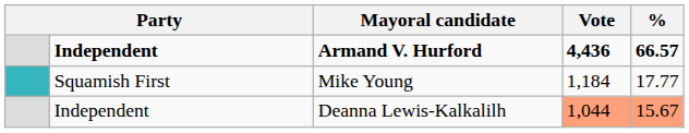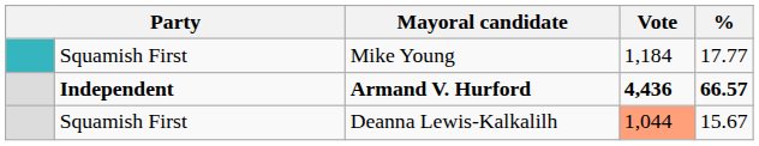 <table class="wikitable">
 <tr>
 <th width="250px" colspan="2">Party</th>
 <th width="200px">Mayoral candidate</th>
 <th width="50px">Vote</th>
 <th width="30px">%</th>
-</tr>
-<tr>
-<td style="background:gainsboro" width="30px"> </td>
-<td><strong>Independent</strong></td>
-<td><strong>Armand V. Hurford</strong> </td>
-<td><strong>4,436</strong></td>
-<td><strong>66.57</strong></td>
 </tr>
 <tr>
 <td style="background:#35B6BF;" width="30px"> </td>
 <td>Squamish First</td>
 <td>Mike Young</td>
 <td>1,184</td>
 <td>17.77</td>
 </tr>
 <tr>
 <td style="background:gainsboro" width="30px"> </td>
-<td>Independent</td>
+<td><strong>Independent</strong></td>
+<td><strong>Armand V. Hurford</strong> </td>
+<td><strong>4,436</strong></td>
+<td><strong>66.57</strong></td>
+</tr>
+<tr>
+<td style="background:gainsboro" width="30px"> </td>
+<td>Squamish First</td>
 <td>Deanna Lewis-Kalkalilh</td>
 <td style="background: lightsalmon;">1,044</td>
-<td style="background: lightsalmon;">15.67</td>
+<td>15.67</td>
 </tr>
 </table>
